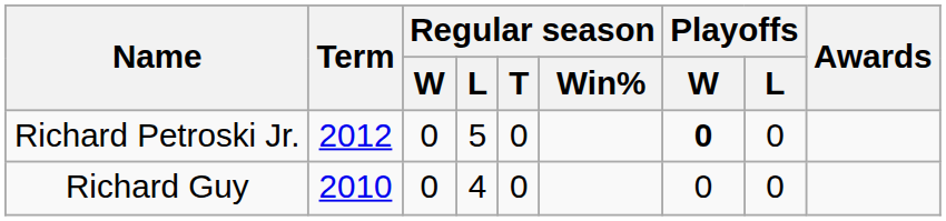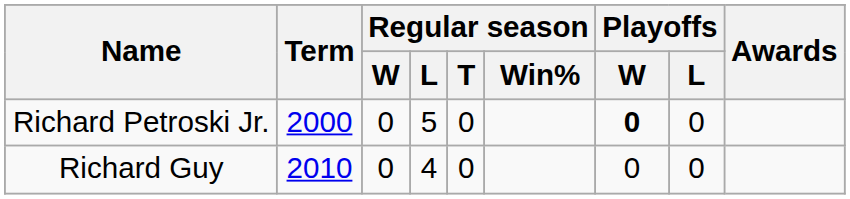 <table class="wikitable">
 <tr>
 <th rowspan="2" style="width:140px;">Name</th>
 <th rowspan="2">Term</th>
 <th colspan="4">Regular season</th>
 <th colspan="2">Playoffs</th>
 <th rowspan="2">Awards</th>
 </tr>
 <tr>
 <th>W</th>
 <th>L</th>
 <th>T</th>
 <th>Win%</th>
 <th>W</th>
 <th>L</th>
 </tr>
 <tr>
 <td style="text-align:center;">Richard Petroski Jr.</td>
-<td style="text-align:center;"><a href='#'>2012</a></td>
+<td style="text-align:center;"><a href='#'>2000</a></td>
 <td style="text-align:center;">0</td>
 <td style="text-align:center;">5</td>
 <td style="text-align:center;">0</td>
 <td style="text-align:center;"></td>
 <td style="text-align:center;"><strong>0</strong></td>
 <td style="text-align:center;">0</td>
 <td style="text-align:center;"></td>
 </tr>
 <tr>
 <td style="text-align:center;">Richard Guy</td>
 <td style="text-align:center;"><a href='#'>2010</a></td>
 <td style="text-align:center;">0</td>
 <td style="text-align:center;">4</td>
 <td style="text-align:center;">0</td>
 <td style="text-align:center;"></td>
 <td style="text-align:center;">0</td>
 <td style="text-align:center;">0</td>
 <td style="text-align:center;"></td>
 </tr>
 </table>
